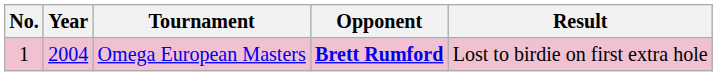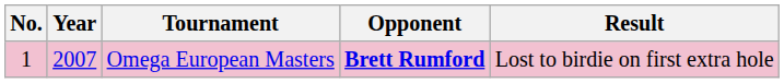 <table class="wikitable" style="font-size:95%;">
 <tr>
 <th>No.</th>
 <th>Year</th>
 <th>Tournament</th>
 <th>Opponent</th>
 <th>Result</th>
 </tr>
 <tr style="background:#F2C1D1;">
 <td align=center>1</td>
-<td><a href='#'>2004</a></td>
+<td><a href='#'>2007</a></td>
 <td><a href='#'>Omega European Masters</a></td>
 <td><strong> <a href='#'>Brett Rumford</a></strong></td>
 <td>Lost to birdie on first extra hole</td>
 </tr>
 </table>
